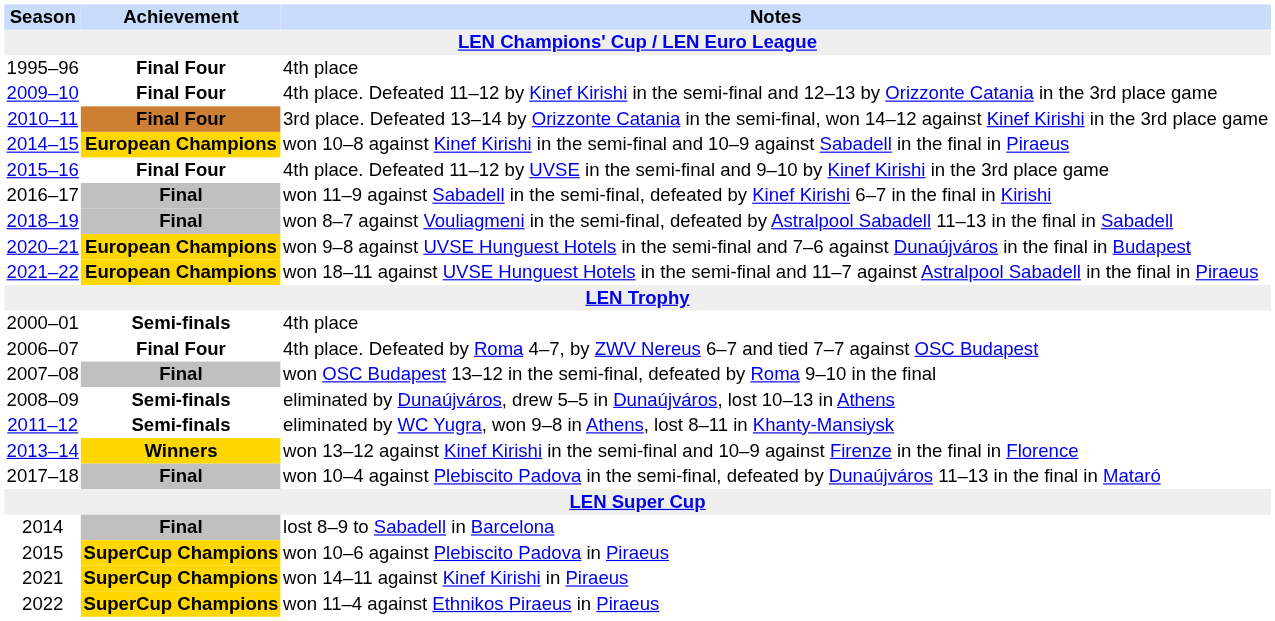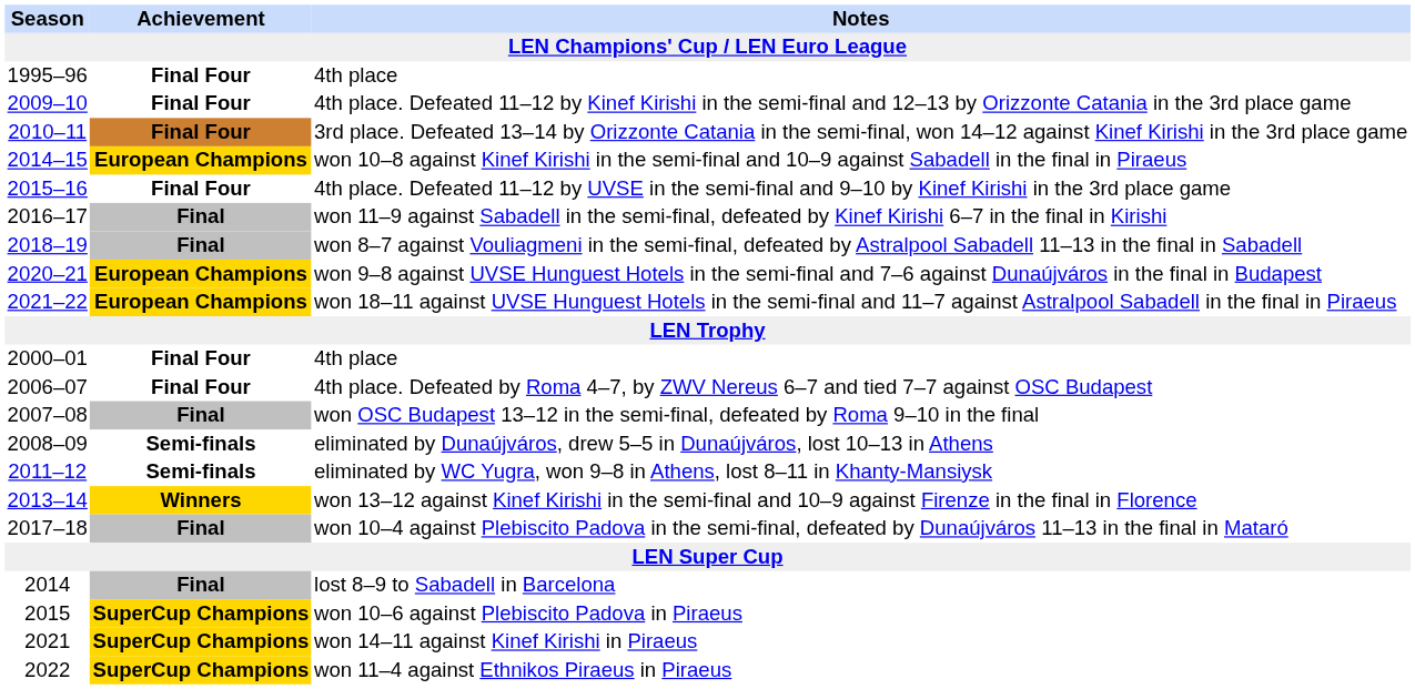 <table class="toccolours" border="0" cellpadding="2" cellspacing="0" align="left" style="margin:0.5em;">
 <tr bgcolor=#CADCFB>
 <th>Season</th>
 <th>Achievement</th>
 <th>Notes</th>
 </tr>
 <tr>
 <th colspan="4" bgcolor=#EFEFEF><strong><a href='#'>LEN Champions' Cup / LEN Euro League</a></strong></th>
 </tr>
 <tr>
 <td align="center">1995–96</td>
 <td align="center"><strong>Final Four</strong></td>
 <td align="left">4th place</td>
 </tr>
 <tr>
 <td align="center"><a href='#'>2009–10</a></td>
 <td align="center"><strong>Final Four</strong></td>
 <td align="left">4th place. Defeated 11–12 by <a href='#'>Kinef Kirishi</a> in the semi-final and 12–13 by <a href='#'>Orizzonte Catania</a> in the 3rd place game</td>
 </tr>
 <tr>
 <td align="center"><a href='#'>2010–11</a></td>
 <td align="center" bgcolor= #CD7F32><strong>Final Four</strong></td>
 <td align="left">3rd place. Defeated 13–14 by <a href='#'>Orizzonte Catania</a> in the semi-final, won 14–12 against <a href='#'>Kinef Kirishi</a> in the 3rd place game</td>
 </tr>
 <tr>
 <td align="center"><a href='#'>2014–15</a></td>
 <td align="center" bgcolor= gold><strong>European Champions</strong></td>
 <td align="left">won 10–8 against <a href='#'>Kinef Kirishi</a> in the semi-final and 10–9 against <a href='#'>Sabadell</a> in the final in <a href='#'>Piraeus</a></td>
 </tr>
 <tr>
 <td align="center"><a href='#'>2015–16</a></td>
 <td align="center"><strong>Final Four</strong></td>
 <td align="left">4th place. Defeated 11–12 by <a href='#'>UVSE</a> in the semi-final and 9–10 by <a href='#'>Kinef Kirishi</a> in the 3rd place game</td>
 </tr>
 <tr>
 <td align="center">2016–17</td>
 <td align="center" bgcolor= silver><strong>Final</strong></td>
 <td align="left">won 11–9 against <a href='#'>Sabadell</a> in the semi-final, defeated by <a href='#'>Kinef Kirishi</a> 6–7 in the final in <a href='#'>Kirishi</a></td>
 </tr>
 <tr>
 <td align="center"><a href='#'>2018–19</a></td>
 <td align="center" bgcolor= silver><strong>Final</strong></td>
 <td align="left">won 8–7 against <a href='#'>Vouliagmeni</a> in the semi-final, defeated by <a href='#'>Astralpool Sabadell</a> 11–13 in the final in <a href='#'>Sabadell</a></td>
 </tr>
 <tr>
 <td align="center"><a href='#'>2020–21</a></td>
 <td align="center" bgcolor= gold><strong>European Champions</strong></td>
 <td align="left">won 9–8 against <a href='#'>UVSE Hunguest Hotels</a> in the semi-final and 7–6 against <a href='#'>Dunaújváros</a> in the final in <a href='#'>Budapest</a></td>
 </tr>
 <tr>
 <td><a href='#'>2021–22</a></td>
 <td align="center" bgcolor= gold><strong>European Champions</strong></td>
 <td>won 18–11 against <a href='#'>UVSE Hunguest Hotels</a> in the semi-final and 11–7 against <a href='#'>Astralpool Sabadell</a> in the final in <a href='#'>Piraeus</a></td>
 </tr>
 <tr>
 <th colspan="4" bgcolor=#EFEFEF><strong><a href='#'>LEN Trophy</a></strong></th>
 </tr>
 <tr>
 <td align="center">2000–01</td>
-<td align="center"><strong>Semi-finals</strong></td>
+<td align="center"><strong>Final Four</strong></td>
 <td align="left">4th place</td>
 </tr>
 <tr>
 <td align="center">2006–07</td>
 <td align="center"><strong>Final Four</strong></td>
 <td align="left">4th place. Defeated by <a href='#'>Roma</a> 4–7, by <a href='#'>ZWV Nereus</a> 6–7 and tied 7–7 against <a href='#'>ΟSC Budapest</a></td>
 </tr>
 <tr>
 <td align="center">2007–08</td>
 <td align="center" bgcolor= silver><strong>Final</strong></td>
 <td align="left">won <a href='#'>ΟSC Budapest</a> 13–12 in the semi-final, defeated by <a href='#'>Roma</a> 9–10 in the final</td>
 </tr>
 <tr>
 <td align="center">2008–09</td>
 <td align="center"><strong>Semi-finals</strong></td>
 <td align="left">eliminated by <a href='#'>Dunaújváros</a>, drew 5–5 in <a href='#'>Dunaújváros</a>, lost 10–13 in <a href='#'>Athens</a></td>
 </tr>
 <tr>
 <td align="center"><a href='#'>2011–12</a></td>
 <td align="center"><strong>Semi-finals</strong></td>
 <td align="left">eliminated by <a href='#'>WC Yugra</a>, won 9–8 in <a href='#'>Athens</a>, lost 8–11 in <a href='#'>Khanty-Mansiysk</a></td>
 </tr>
 <tr>
 <td align="center"><a href='#'>2013–14</a></td>
 <td align="center" bgcolor= gold><strong>Winners</strong></td>
 <td align="left">won 13–12 against <a href='#'>Kinef Kirishi</a> in the semi-final and 10–9 against <a href='#'>Firenze</a> in the final in <a href='#'>Florence</a></td>
 </tr>
 <tr>
 <td align="center">2017–18</td>
 <td align="center" bgcolor= silver><strong>Final</strong></td>
 <td align="left">won 10–4 against <a href='#'>Plebiscito Padova</a> in the semi-final, defeated by <a href='#'>Dunaújváros</a> 11–13 in the final in <a href='#'>Mataró</a></td>
 </tr>
 <tr>
 <th colspan="4" bgcolor=#EFEFEF><strong><a href='#'>LEN Super Cup</a></strong></th>
 </tr>
 <tr>
 <td align="center">2014</td>
 <td align="center" bgcolor= silver><strong>Final</strong></td>
 <td align="left">lost 8–9 to <a href='#'>Sabadell</a> in <a href='#'>Barcelona</a></td>
 </tr>
 <tr>
 <td align="center">2015</td>
 <td align="center" bgcolor= gold><strong>SuperCup Champions</strong></td>
 <td align="left">won 10–6 against <a href='#'>Plebiscito Padova</a> in <a href='#'>Piraeus</a></td>
 </tr>
 <tr>
 <td align="center">2021</td>
 <td align="center" bgcolor= gold><strong>SuperCup Champions</strong></td>
 <td align="left">won 14–11 against <a href='#'>Kinef Kirishi</a> in <a href='#'>Piraeus</a></td>
 </tr>
 <tr>
 <td align="center">2022</td>
 <td align="center" bgcolor= gold><strong>SuperCup Champions</strong></td>
 <td align="left">won 11–4 against <a href='#'>Ethnikos Piraeus</a> in <a href='#'>Piraeus</a></td>
 </tr>
 <tr>
 </tr>
 </table>
